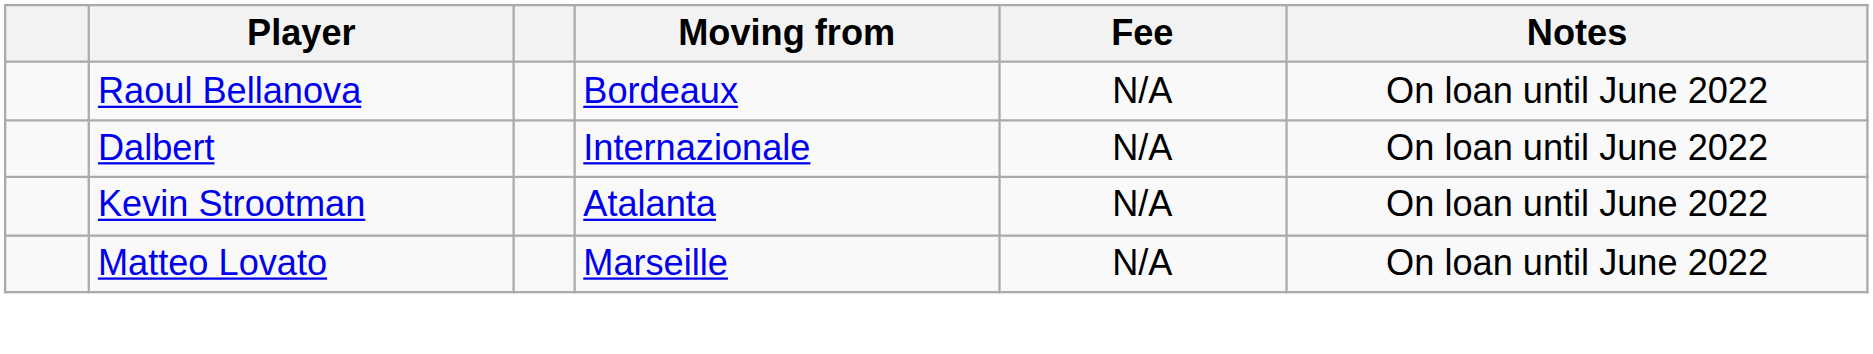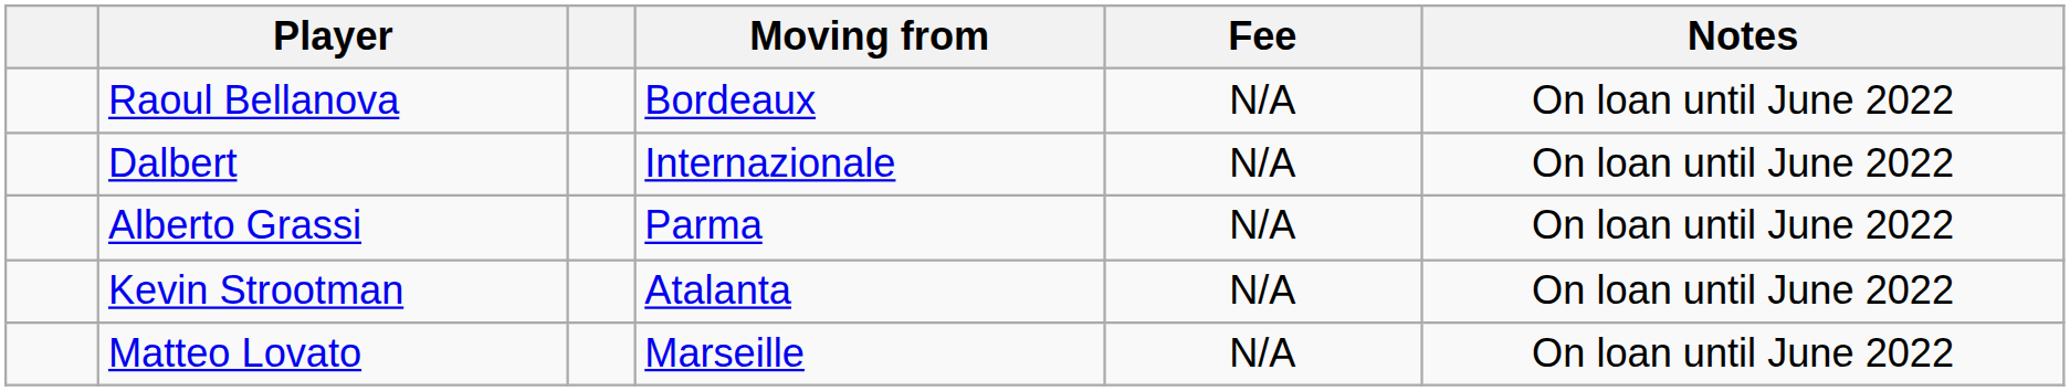 <table class="wikitable sortable">
 <tr>
 <th style="width:30px;"></th>
 <th style="width:180px;">Player</th>
 <th style="width:20px;"></th>
 <th style="width:180px;">Moving from</th>
 <th style="width:120px;" class="unsortable">Fee</th>
 <th style="width:250px;" class="unsortable">Notes</th>
 </tr>
 <tr>
 <td align=center></td>
 <td> <a href='#'>Raoul Bellanova</a></td>
 <td align=center></td>
 <td> <a href='#'>Bordeaux</a></td>
 <td align=center>N/A</td>
 <td align=center>On loan until June 2022</td>
 </tr>
 <tr>
 <td align=center></td>
 <td> <a href='#'>Dalbert</a></td>
 <td align=center></td>
 <td> <a href='#'>Internazionale</a></td>
 <td align=center>N/A</td>
 <td align=center>On loan until June 2022</td>
 </tr>
 <tr>
 <td align=center></td>
+<td> <a href='#'>Alberto Grassi</a></td>
+<td align=center></td>
+<td> <a href='#'>Parma</a></td>
+<td align=center>N/A</td>
+<td align=center>On loan until June 2022</td>
+</tr>
+<tr>
+<td align=center></td>
 <td> <a href='#'>Kevin Strootman</a></td>
 <td align=center></td>
 <td> <a href='#'>Atalanta</a></td>
 <td align=center>N/A</td>
 <td align=center>On loan until June 2022</td>
 </tr>
 <tr>
 <td align=center></td>
 <td> <a href='#'>Matteo Lovato</a></td>
 <td align=center></td>
 <td> <a href='#'>Marseille</a></td>
 <td align=center>N/A</td>
 <td align=center>On loan until June 2022</td>
 </tr>
 </table>
